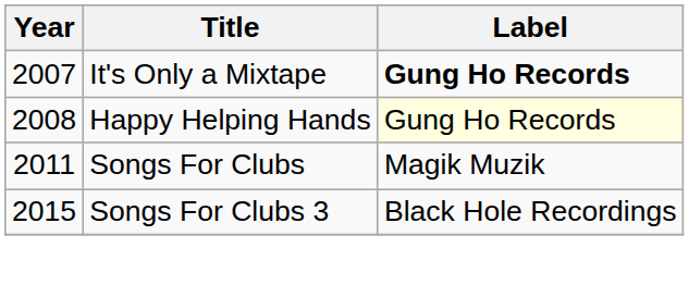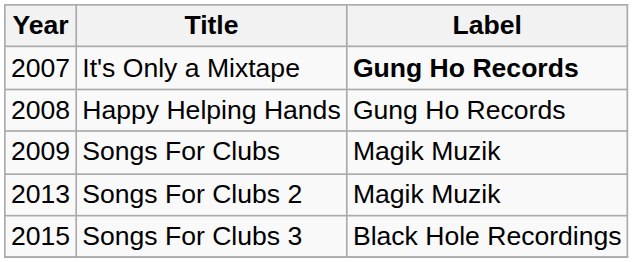 <table class="wikitable sortable">
 <tr>
 <th style="text-align:center; width:35px;">Year</th>
 <th>Title</th>
 <th>Label</th>
 </tr>
 <tr>
 <td style="text-align:center;">2007</td>
 <td>It's Only a Mixtape</td>
 <td><strong>Gung Ho Records</strong></td>
 </tr>
 <tr>
 <td style="text-align:center;">2008</td>
 <td>Happy Helping Hands</td>
-<td style="background: lightyellow;">Gung Ho Records</td>
+<td>Gung Ho Records</td>
 </tr>
 <tr>
-<td style="text-align:center;">2011</td>
+<td style="text-align:center;">2009</td>
 <td>Songs For Clubs</td>
+<td>Magik Muzik</td>
+</tr>
+<tr>
+<td style="text-align:center;">2013</td>
+<td>Songs For Clubs 2</td>
 <td>Magik Muzik</td>
 </tr>
 <tr>
 <td style="text-align:center;">2015</td>
 <td>Songs For Clubs 3</td>
 <td>Black Hole Recordings</td>
 </tr>
 <tr>
 </tr>
 </table>
